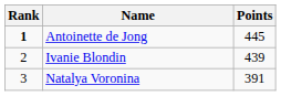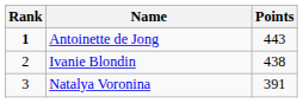 <table class="wikitable" border="1" style="text-align:center">
 <tr>
 <th width=30>Rank</th>
 <th width=220>Name</th>
 <th width=25>Points</th>
 </tr>
 <tr>
 <td><strong>1</strong></td>
 <td align="left"> <a href='#'>Antoinette de Jong</a></td>
-<td>445</td>
+<td>443</td>
 </tr>
 <tr>
 <td>2</td>
 <td align="left"> <a href='#'>Ivanie Blondin</a></td>
-<td>439</td>
+<td>438</td>
 </tr>
 <tr>
 <td>3</td>
 <td align="left"> <a href='#'>Natalya Voronina</a></td>
 <td>391</td>
 </tr>
 </table>
